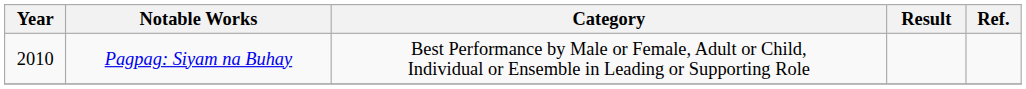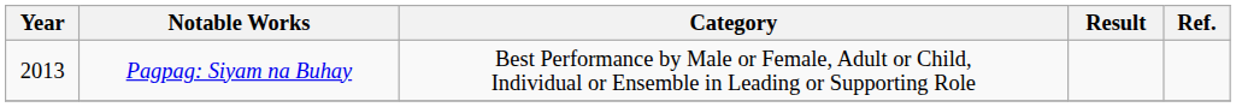 <table class="wikitable" style="text-align:center" width=70%>
 <tr>
 <th>Year</th>
 <th>Notable Works</th>
 <th>Category</th>
 <th>Result</th>
 <th>Ref.</th>
 </tr>
 <tr>
-<td>2010</td>
+<td>2013</td>
 <td><em><a href='#'>Pagpag: Siyam na Buhay</a></em></td>
 <td>Best Performance by Male or Female, Adult or Child,<br> Individual or Ensemble in Leading or Supporting Role</td>
 <td></td>
 <td></td>
 </tr>
 <tr>
 </tr>
 </table>
